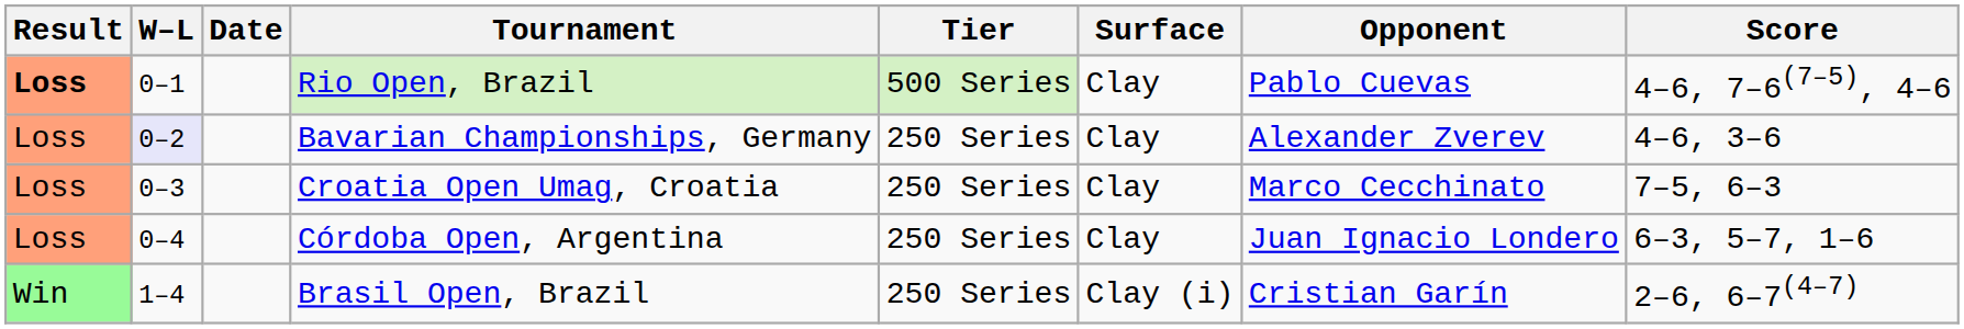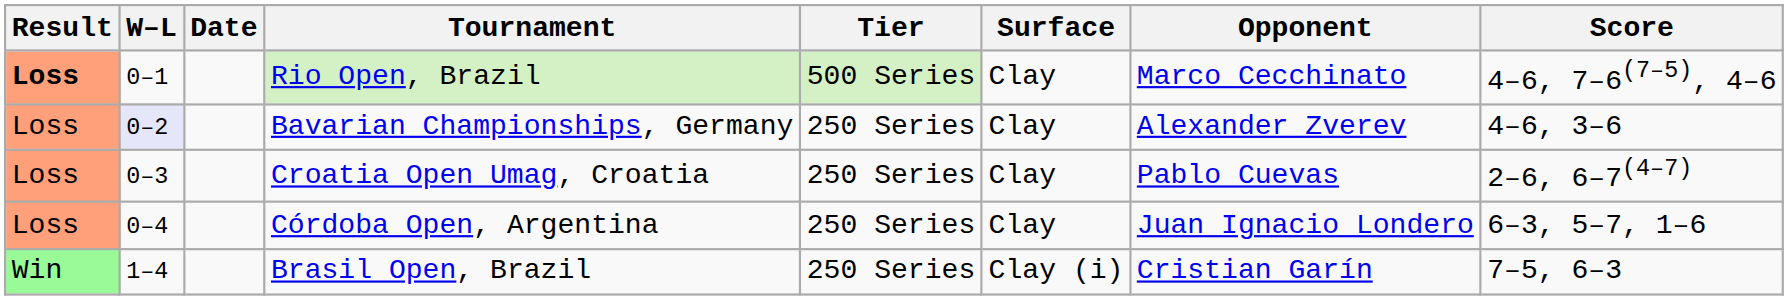 <table class="sortable wikitable">
 <tr>
 <th>Result</th>
 <th class="unsortable">W–L</th>
 <th>Date</th>
 <th>Tournament</th>
 <th>Tier</th>
 <th>Surface</th>
 <th>Opponent</th>
 <th class="unsortable">Score</th>
 </tr>
 <tr>
 <td bgcolor=FFA07A><strong>Loss</strong></td>
 <td><small>0–1</small></td>
 <td><a href='#'></a></td>
 <td style="background:#D4F1C5;"><a href='#'>Rio Open</a>, Brazil</td>
 <td style="background:#D4F1C5;">500 Series</td>
 <td>Clay</td>
-<td> <a href='#'>Pablo Cuevas</a></td>
+<td> <a href='#'>Marco Cecchinato</a></td>
 <td>4–6, 7–6<sup>(7–5)</sup>, 4–6</td>
 </tr>
 <tr>
 <td bgcolor=FFA07A>Loss</td>
 <td style="background: lavender;"><small>0–2</small></td>
 <td><a href='#'></a></td>
 <td><a href='#'>Bavarian Championships</a>, Germany</td>
 <td>250 Series</td>
 <td>Clay</td>
 <td> <a href='#'>Alexander Zverev</a></td>
 <td>4–6, 3–6</td>
 </tr>
 <tr>
 <td bgcolor=FFA07A>Loss</td>
 <td><small>0–3</small></td>
 <td><a href='#'></a></td>
 <td><a href='#'>Croatia Open Umag</a>, Croatia</td>
 <td>250 Series</td>
 <td>Clay</td>
-<td> <a href='#'>Marco Cecchinato</a></td>
-<td>7–5, 6–3</td>
+<td> <a href='#'>Pablo Cuevas</a></td>
+<td>2–6, 6–7<sup>(4–7)</sup></td>
 </tr>
 <tr>
 <td bgcolor=FFA07A>Loss</td>
 <td><small>0–4</small></td>
 <td><a href='#'></a></td>
 <td><a href='#'>Córdoba Open</a>, Argentina</td>
 <td>250 Series</td>
 <td>Clay</td>
 <td> <a href='#'>Juan Ignacio Londero</a></td>
 <td>6–3, 5–7, 1–6</td>
 </tr>
 <tr>
 <td bgcolor="98fb98">Win</td>
 <td><small>1–4</small></td>
 <td><a href='#'></a></td>
 <td><a href='#'>Brasil Open</a>, Brazil</td>
 <td>250 Series</td>
 <td>Clay (i)</td>
 <td> <a href='#'>Cristian Garín</a></td>
-<td>2–6, 6–7<sup>(4–7)</sup></td>
+<td>7–5, 6–3</td>
 </tr>
 </table>
